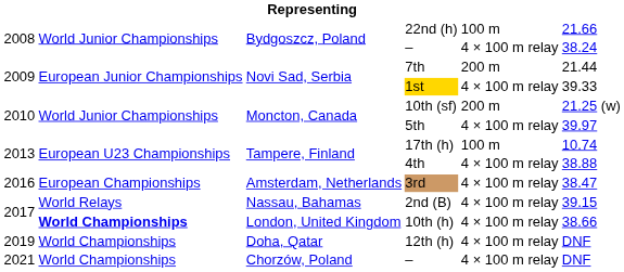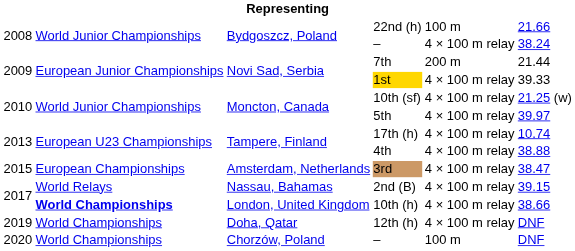 <table>
 <tr>
 <th colspan="6">Representing </th>
 </tr>
 <tr>
 <td rowspan=2>2008</td>
 <td rowspan=2><a href='#'>World Junior Championships</a></td>
 <td rowspan=2><a href='#'>Bydgoszcz, Poland</a></td>
 <td>22nd (h)</td>
 <td>100 m</td>
 <td><a href='#'>21.66</a></td>
 </tr>
 <tr>
 <td>–</td>
 <td>4 × 100 m relay</td>
 <td><a href='#'>38.24</a></td>
 </tr>
 <tr>
 <td rowspan=2>2009</td>
 <td rowspan=2><a href='#'>European Junior Championships</a></td>
 <td rowspan=2><a href='#'>Novi Sad, Serbia</a></td>
 <td>7th</td>
 <td>200 m</td>
 <td>21.44</td>
 </tr>
 <tr>
 <td bgcolor=gold>1st</td>
 <td>4 × 100 m relay</td>
 <td>39.33</td>
 </tr>
 <tr>
 <td rowspan=2>2010</td>
 <td rowspan=2><a href='#'>World Junior Championships</a></td>
 <td rowspan=2><a href='#'>Moncton, Canada</a></td>
 <td>10th (sf)</td>
-<td>200 m</td>
+<td>4 × 100 m relay</td>
 <td><a href='#'>21.25</a> (w)</td>
 </tr>
 <tr>
 <td>5th</td>
 <td>4 × 100 m relay</td>
 <td><a href='#'>39.97</a></td>
 </tr>
 <tr>
 <td rowspan=2>2013</td>
 <td rowspan=2><a href='#'>European U23 Championships</a></td>
 <td rowspan=2><a href='#'>Tampere, Finland</a></td>
 <td>17th (h)</td>
-<td>100 m</td>
+<td>4 × 100 m relay</td>
 <td><a href='#'>10.74</a></td>
 </tr>
 <tr>
 <td>4th</td>
 <td>4 × 100 m relay</td>
 <td><a href='#'>38.88</a></td>
 </tr>
 <tr>
-<td>2016</td>
+<td>2015</td>
 <td><a href='#'>European Championships</a></td>
 <td><a href='#'>Amsterdam, Netherlands</a></td>
 <td bgcolor=cc9966>3rd</td>
 <td>4 × 100 m relay</td>
 <td><a href='#'>38.47</a></td>
 </tr>
 <tr>
 <td rowspan=2>2017</td>
 <td><a href='#'>World Relays</a></td>
 <td><a href='#'>Nassau, Bahamas</a></td>
 <td>2nd (B)</td>
 <td>4 × 100 m relay</td>
 <td><a href='#'>39.15</a></td>
 </tr>
 <tr>
 <td><strong><a href='#'>World Championships</a></strong></td>
 <td><a href='#'>London, United Kingdom</a></td>
 <td>10th (h)</td>
 <td>4 × 100 m relay</td>
 <td><a href='#'>38.66</a></td>
 </tr>
 <tr>
 <td>2019</td>
 <td><a href='#'>World Championships</a></td>
 <td><a href='#'>Doha, Qatar</a></td>
 <td>12th (h)</td>
 <td>4 × 100 m relay</td>
 <td><a href='#'>DNF</a></td>
 </tr>
 <tr>
-<td>2021</td>
+<td>2020</td>
 <td><a href='#'>World Championships</a></td>
 <td><a href='#'>Chorzów, Poland</a></td>
 <td>–</td>
-<td>4 × 100 m relay</td>
+<td>100 m</td>
 <td><a href='#'>DNF</a></td>
 </tr>
 </table>
